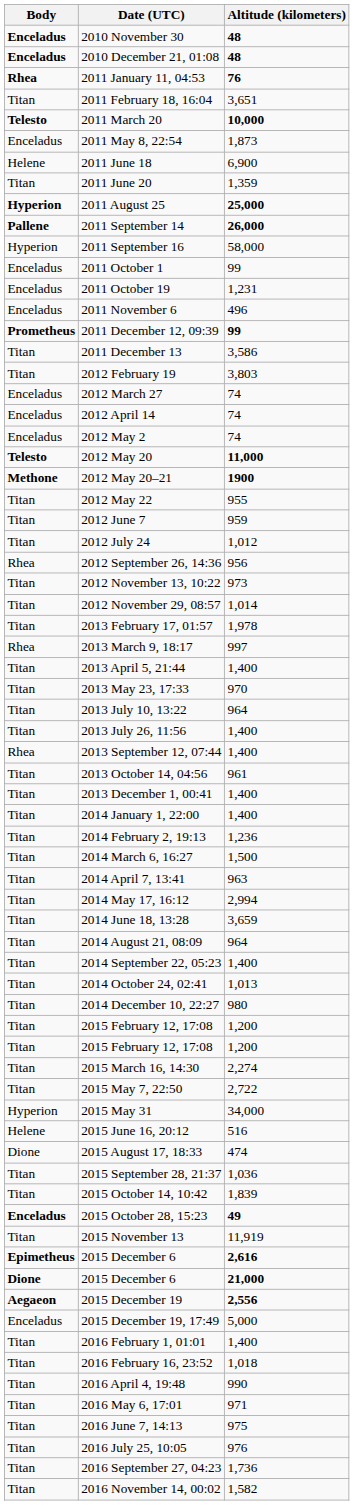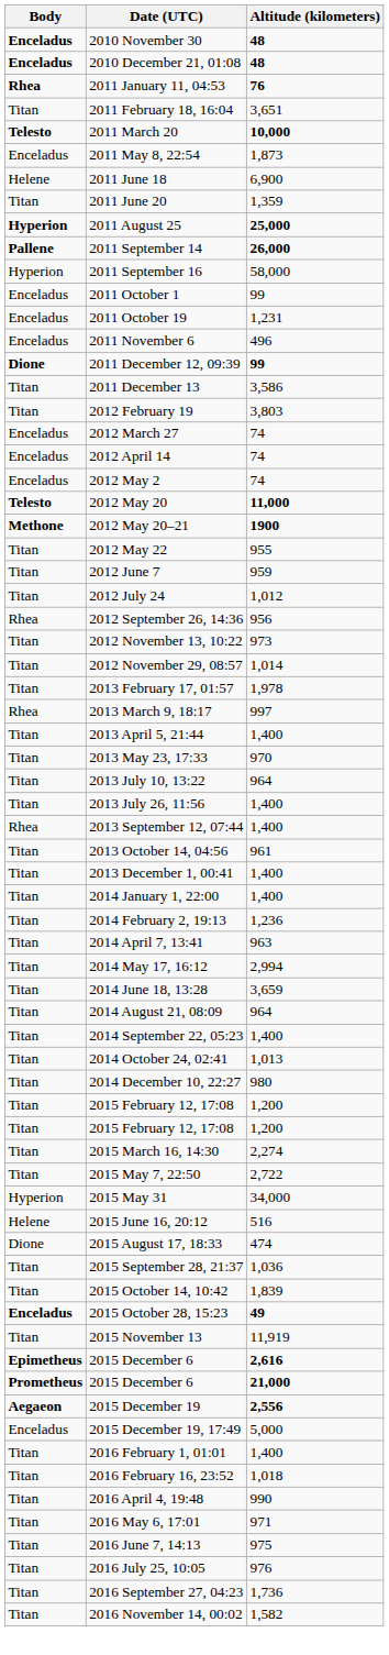 <table class="wikitable">
 <tr>
 <th>Body</th>
 <th>Date (UTC)</th>
 <th>Altitude (kilometers)</th>
 </tr>
 <tr>
 <td><strong>Enceladus</strong></td>
 <td>2010 November 30</td>
 <td><strong>48</strong></td>
 </tr>
 <tr>
 <td><strong>Enceladus</strong></td>
 <td>2010 December 21, 01:08</td>
 <td><strong>48</strong></td>
 </tr>
 <tr>
 <td><strong>Rhea</strong></td>
 <td>2011 January 11, 04:53</td>
 <td><strong>76</strong></td>
 </tr>
 <tr>
 <td>Titan</td>
 <td>2011 February 18, 16:04</td>
 <td>3,651</td>
 </tr>
 <tr>
 <td><strong>Telesto</strong></td>
 <td>2011 March 20</td>
 <td><strong>10,000</strong></td>
 </tr>
 <tr>
 <td>Enceladus</td>
 <td>2011 May 8, 22:54</td>
 <td>1,873</td>
 </tr>
 <tr>
 <td>Helene</td>
 <td>2011 June 18</td>
 <td>6,900</td>
 </tr>
 <tr>
 <td>Titan</td>
 <td>2011 June 20</td>
 <td>1,359</td>
 </tr>
 <tr>
 <td><strong>Hyperion</strong></td>
 <td>2011 August 25</td>
 <td><strong>25,000</strong></td>
 </tr>
 <tr>
 <td><strong>Pallene</strong></td>
 <td>2011 September 14</td>
 <td><strong>26,000</strong></td>
 </tr>
 <tr>
 <td>Hyperion</td>
 <td>2011 September 16</td>
 <td>58,000</td>
 </tr>
 <tr>
 <td>Enceladus</td>
 <td>2011 October 1</td>
 <td>99</td>
 </tr>
 <tr>
 <td>Enceladus</td>
 <td>2011 October 19</td>
 <td>1,231</td>
 </tr>
 <tr>
 <td>Enceladus</td>
 <td>2011 November 6</td>
 <td>496</td>
 </tr>
 <tr>
-<td><strong>Prometheus</strong></td>
+<td><strong>Dione</strong></td>
 <td>2011 December 12, 09:39</td>
 <td><strong>99</strong></td>
 </tr>
 <tr>
 <td>Titan</td>
 <td>2011 December 13</td>
 <td>3,586</td>
 </tr>
 <tr>
 <td>Titan</td>
 <td>2012 February 19</td>
 <td>3,803</td>
 </tr>
 <tr>
 <td>Enceladus</td>
 <td>2012 March 27</td>
 <td>74</td>
 </tr>
 <tr>
 <td>Enceladus</td>
 <td>2012 April 14</td>
 <td>74</td>
 </tr>
 <tr>
 <td>Enceladus</td>
 <td>2012 May 2</td>
 <td>74</td>
 </tr>
 <tr>
 <td><strong>Telesto</strong></td>
 <td>2012 May 20</td>
 <td><strong>11,000</strong></td>
 </tr>
 <tr>
 <td><strong>Methone</strong></td>
 <td>2012 May 20–21</td>
 <td><strong>1900</strong></td>
 </tr>
 <tr>
 <td>Titan</td>
 <td>2012 May 22</td>
 <td>955</td>
 </tr>
 <tr>
 <td>Titan</td>
 <td>2012 June 7</td>
 <td>959</td>
 </tr>
 <tr>
 <td>Titan</td>
 <td>2012 July 24</td>
 <td>1,012</td>
 </tr>
 <tr>
 <td>Rhea</td>
 <td>2012 September 26, 14:36</td>
 <td>956</td>
 </tr>
 <tr>
 <td>Titan</td>
 <td>2012 November 13, 10:22</td>
 <td>973</td>
 </tr>
 <tr>
 <td>Titan</td>
 <td>2012 November 29, 08:57</td>
 <td>1,014</td>
 </tr>
 <tr>
 <td>Titan</td>
 <td>2013 February 17, 01:57</td>
 <td>1,978</td>
 </tr>
 <tr>
 <td>Rhea</td>
 <td>2013 March 9, 18:17</td>
 <td>997</td>
 </tr>
 <tr>
 <td>Titan</td>
 <td>2013 April 5, 21:44</td>
 <td>1,400</td>
 </tr>
 <tr>
 <td>Titan</td>
 <td>2013 May 23, 17:33</td>
 <td>970</td>
 </tr>
 <tr>
 <td>Titan</td>
 <td>2013 July 10, 13:22</td>
 <td>964</td>
 </tr>
 <tr>
 <td>Titan</td>
 <td>2013 July 26, 11:56</td>
 <td>1,400</td>
 </tr>
 <tr>
 <td>Rhea</td>
 <td>2013 September 12, 07:44</td>
 <td>1,400</td>
 </tr>
 <tr>
 <td>Titan</td>
 <td>2013 October 14, 04:56</td>
 <td>961</td>
 </tr>
 <tr>
 <td>Titan</td>
 <td>2013 December 1, 00:41</td>
 <td>1,400</td>
 </tr>
 <tr>
 <td>Titan</td>
 <td>2014 January 1, 22:00</td>
 <td>1,400</td>
 </tr>
 <tr>
 <td>Titan</td>
 <td>2014 February 2, 19:13</td>
 <td>1,236</td>
 </tr>
 <tr>
 <td>Titan</td>
-<td>2014 March 6, 16:27</td>
-<td>1,500</td>
-</tr>
-<tr>
-<td>Titan</td>
 <td>2014 April 7, 13:41</td>
 <td>963</td>
 </tr>
 <tr>
 <td>Titan</td>
 <td>2014 May 17, 16:12</td>
 <td>2,994</td>
 </tr>
 <tr>
 <td>Titan</td>
 <td>2014 June 18, 13:28</td>
 <td>3,659</td>
 </tr>
 <tr>
 <td>Titan</td>
 <td>2014 August 21, 08:09</td>
 <td>964</td>
 </tr>
 <tr>
 <td>Titan</td>
 <td>2014 September 22, 05:23</td>
 <td>1,400</td>
 </tr>
 <tr>
 <td>Titan</td>
 <td>2014 October 24, 02:41</td>
 <td>1,013</td>
 </tr>
 <tr>
 <td>Titan</td>
 <td>2014 December 10, 22:27</td>
 <td>980</td>
 </tr>
 <tr>
 <td>Titan</td>
 <td>2015 February 12, 17:08</td>
 <td>1,200</td>
 </tr>
 <tr>
 <td>Titan</td>
 <td>2015 February 12, 17:08</td>
 <td>1,200</td>
 </tr>
 <tr>
 <td>Titan</td>
 <td>2015 March 16, 14:30</td>
 <td>2,274</td>
 </tr>
 <tr>
 <td>Titan</td>
 <td>2015 May 7, 22:50</td>
 <td>2,722</td>
 </tr>
 <tr>
 <td>Hyperion</td>
 <td>2015 May 31</td>
 <td>34,000</td>
 </tr>
 <tr>
 <td>Helene</td>
 <td>2015 June 16, 20:12</td>
 <td>516</td>
 </tr>
 <tr>
 <td>Dione</td>
 <td>2015 August 17, 18:33</td>
 <td>474</td>
 </tr>
 <tr>
 <td>Titan</td>
 <td>2015 September 28, 21:37</td>
 <td>1,036</td>
 </tr>
 <tr>
 <td>Titan</td>
 <td>2015 October 14, 10:42</td>
 <td>1,839</td>
 </tr>
 <tr>
 <td><strong>Enceladus</strong></td>
 <td>2015 October 28, 15:23</td>
 <td><strong>49</strong></td>
 </tr>
 <tr>
 <td>Titan</td>
 <td>2015 November 13</td>
 <td>11,919</td>
 </tr>
 <tr>
 <td><strong>Epimetheus</strong></td>
 <td>2015 December 6</td>
 <td><strong>2,616</strong></td>
 </tr>
 <tr>
-<td><strong>Dione</strong></td>
+<td><strong>Prometheus</strong></td>
 <td>2015 December 6</td>
 <td><strong>21,000</strong></td>
 </tr>
 <tr>
 <td><strong>Aegaeon</strong></td>
 <td>2015 December 19</td>
 <td><strong>2,556</strong></td>
 </tr>
 <tr>
 <td>Enceladus</td>
 <td>2015 December 19, 17:49</td>
 <td>5,000</td>
 </tr>
 <tr>
 <td>Titan</td>
 <td>2016 February 1, 01:01</td>
 <td>1,400</td>
 </tr>
 <tr>
 <td>Titan</td>
 <td>2016 February 16, 23:52</td>
 <td>1,018</td>
 </tr>
 <tr>
 <td>Titan</td>
 <td>2016 April 4, 19:48</td>
 <td>990</td>
 </tr>
 <tr>
 <td>Titan</td>
 <td>2016 May 6, 17:01</td>
 <td>971</td>
 </tr>
 <tr>
 <td>Titan</td>
 <td>2016 June 7, 14:13</td>
 <td>975</td>
 </tr>
 <tr>
 <td>Titan</td>
 <td>2016 July 25, 10:05</td>
 <td>976</td>
 </tr>
 <tr>
 <td>Titan</td>
 <td>2016 September 27, 04:23</td>
 <td>1,736</td>
 </tr>
 <tr>
 <td>Titan</td>
 <td>2016 November 14, 00:02</td>
 <td>1,582</td>
 </tr>
 </table>
